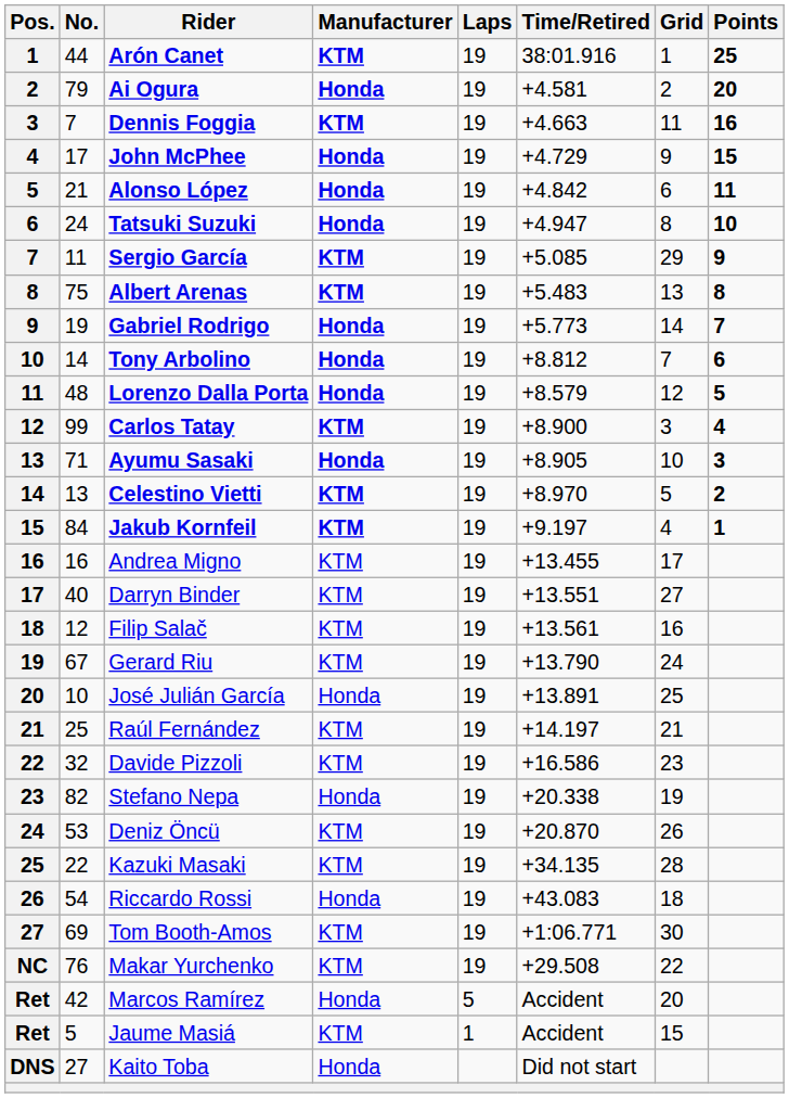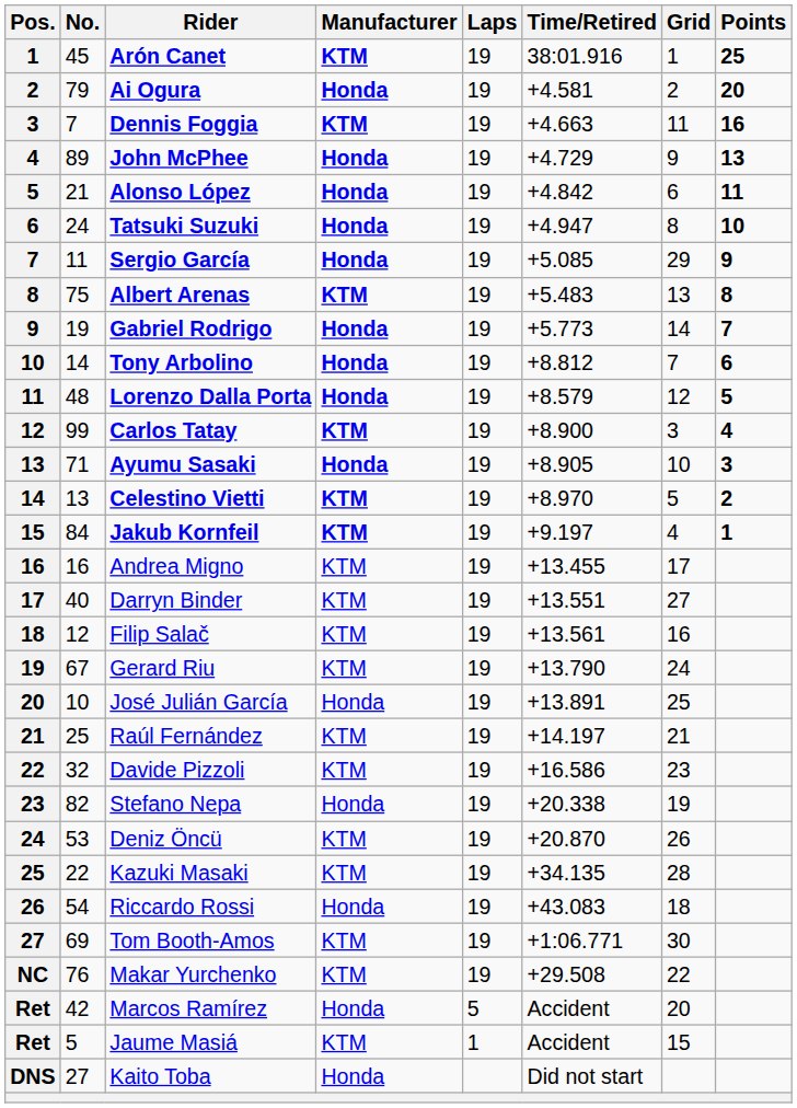 <table class="wikitable" style="font-size: 95%;">
 <tr>
 <th>Pos.</th>
 <th>No.</th>
 <th>Rider</th>
 <th>Manufacturer</th>
 <th>Laps</th>
 <th>Time/Retired</th>
 <th>Grid</th>
 <th>Points</th>
 </tr>
 <tr>
 <th>1</th>
-<td>44</td>
+<td>45</td>
 <td> <strong><a href='#'>Arón Canet</a></strong></td>
 <td><strong><a href='#'>KTM</a></strong></td>
 <td>19</td>
 <td>38:01.916</td>
 <td>1</td>
 <td><strong>25</strong></td>
 </tr>
 <tr>
 <th>2</th>
 <td>79</td>
 <td> <strong><a href='#'>Ai Ogura</a></strong></td>
 <td><strong><a href='#'>Honda</a></strong></td>
 <td>19</td>
 <td>+4.581</td>
 <td>2</td>
 <td><strong>20</strong></td>
 </tr>
 <tr>
 <th>3</th>
 <td>7</td>
 <td> <strong><a href='#'>Dennis Foggia</a></strong></td>
 <td><strong><a href='#'>KTM</a></strong></td>
 <td>19</td>
 <td>+4.663</td>
 <td>11</td>
 <td><strong>16</strong></td>
 </tr>
 <tr>
 <th>4</th>
-<td>17</td>
+<td>89</td>
 <td> <strong><a href='#'>John McPhee</a></strong></td>
 <td><strong><a href='#'>Honda</a></strong></td>
 <td>19</td>
 <td>+4.729</td>
 <td>9</td>
-<td><strong>15</strong></td>
+<td><strong>13</strong></td>
 </tr>
 <tr>
 <th>5</th>
 <td>21</td>
 <td> <strong><a href='#'>Alonso López</a></strong></td>
 <td><strong><a href='#'>Honda</a></strong></td>
 <td>19</td>
 <td>+4.842</td>
 <td>6</td>
 <td><strong>11</strong></td>
 </tr>
 <tr>
 <th>6</th>
 <td>24</td>
 <td> <strong><a href='#'>Tatsuki Suzuki</a></strong></td>
 <td><strong><a href='#'>Honda</a></strong></td>
 <td>19</td>
 <td>+4.947</td>
 <td>8</td>
 <td><strong>10</strong></td>
 </tr>
 <tr>
 <th>7</th>
 <td>11</td>
 <td> <strong><a href='#'>Sergio García</a></strong></td>
-<td><strong><a href='#'>KTM</a></strong></td>
+<td><strong><a href='#'>Honda</a></strong></td>
 <td>19</td>
 <td>+5.085</td>
 <td>29</td>
 <td><strong>9</strong></td>
 </tr>
 <tr>
 <th>8</th>
 <td>75</td>
 <td> <strong><a href='#'>Albert Arenas</a></strong></td>
 <td><strong><a href='#'>KTM</a></strong></td>
 <td>19</td>
 <td>+5.483</td>
 <td>13</td>
 <td><strong>8</strong></td>
 </tr>
 <tr>
 <th>9</th>
 <td>19</td>
 <td> <strong><a href='#'>Gabriel Rodrigo</a></strong></td>
 <td><strong><a href='#'>Honda</a></strong></td>
 <td>19</td>
 <td>+5.773</td>
 <td>14</td>
 <td><strong>7</strong></td>
 </tr>
 <tr>
 <th>10</th>
 <td>14</td>
 <td> <strong><a href='#'>Tony Arbolino</a></strong></td>
 <td><strong><a href='#'>Honda</a></strong></td>
 <td>19</td>
 <td>+8.812</td>
 <td>7</td>
 <td><strong>6</strong></td>
 </tr>
 <tr>
 <th>11</th>
 <td>48</td>
 <td> <strong><a href='#'>Lorenzo Dalla Porta</a></strong></td>
 <td><strong><a href='#'>Honda</a></strong></td>
 <td>19</td>
 <td>+8.579</td>
 <td>12</td>
 <td><strong>5</strong></td>
 </tr>
 <tr>
 <th>12</th>
 <td>99</td>
 <td> <strong><a href='#'>Carlos Tatay</a></strong></td>
 <td><strong><a href='#'>KTM</a></strong></td>
 <td>19</td>
 <td>+8.900</td>
 <td>3</td>
 <td><strong>4</strong></td>
 </tr>
 <tr>
 <th>13</th>
 <td>71</td>
 <td> <strong><a href='#'>Ayumu Sasaki</a></strong></td>
 <td><strong><a href='#'>Honda</a></strong></td>
 <td>19</td>
 <td>+8.905</td>
 <td>10</td>
 <td><strong>3</strong></td>
 </tr>
 <tr>
 <th>14</th>
 <td>13</td>
 <td> <strong><a href='#'>Celestino Vietti</a></strong></td>
 <td><strong><a href='#'>KTM</a></strong></td>
 <td>19</td>
 <td>+8.970</td>
 <td>5</td>
 <td><strong>2</strong></td>
 </tr>
 <tr>
 <th>15</th>
 <td>84</td>
 <td> <strong><a href='#'>Jakub Kornfeil</a></strong></td>
 <td><strong><a href='#'>KTM</a></strong></td>
 <td>19</td>
 <td>+9.197</td>
 <td>4</td>
 <td><strong>1</strong></td>
 </tr>
 <tr>
 <th>16</th>
 <td>16</td>
 <td> <a href='#'>Andrea Migno</a></td>
 <td><a href='#'>KTM</a></td>
 <td>19</td>
 <td>+13.455</td>
 <td>17</td>
 <td></td>
 </tr>
 <tr>
 <th>17</th>
 <td>40</td>
 <td> <a href='#'>Darryn Binder</a></td>
 <td><a href='#'>KTM</a></td>
 <td>19</td>
 <td>+13.551</td>
 <td>27</td>
 <td></td>
 </tr>
 <tr>
 <th>18</th>
 <td>12</td>
 <td> <a href='#'>Filip Salač</a></td>
 <td><a href='#'>KTM</a></td>
 <td>19</td>
 <td>+13.561</td>
 <td>16</td>
 <td></td>
 </tr>
 <tr>
 <th>19</th>
 <td>67</td>
 <td> <a href='#'>Gerard Riu</a></td>
 <td><a href='#'>KTM</a></td>
 <td>19</td>
 <td>+13.790</td>
 <td>24</td>
 <td></td>
 </tr>
 <tr>
 <th>20</th>
 <td>10</td>
 <td> <a href='#'>José Julián García</a></td>
 <td><a href='#'>Honda</a></td>
 <td>19</td>
 <td>+13.891</td>
 <td>25</td>
 <td></td>
 </tr>
 <tr>
 <th>21</th>
 <td>25</td>
 <td> <a href='#'>Raúl Fernández</a></td>
 <td><a href='#'>KTM</a></td>
 <td>19</td>
 <td>+14.197</td>
 <td>21</td>
 <td></td>
 </tr>
 <tr>
 <th>22</th>
 <td>32</td>
 <td> <a href='#'>Davide Pizzoli</a></td>
 <td><a href='#'>KTM</a></td>
 <td>19</td>
 <td>+16.586</td>
 <td>23</td>
 <td></td>
 </tr>
 <tr>
 <th>23</th>
 <td>82</td>
 <td> <a href='#'>Stefano Nepa</a></td>
 <td><a href='#'>Honda</a></td>
 <td>19</td>
 <td>+20.338</td>
 <td>19</td>
 <td></td>
 </tr>
 <tr>
 <th>24</th>
 <td>53</td>
 <td> <a href='#'>Deniz Öncü</a></td>
 <td><a href='#'>KTM</a></td>
 <td>19</td>
 <td>+20.870</td>
 <td>26</td>
 <td></td>
 </tr>
 <tr>
 <th>25</th>
 <td>22</td>
 <td> <a href='#'>Kazuki Masaki</a></td>
 <td><a href='#'>KTM</a></td>
 <td>19</td>
 <td>+34.135</td>
 <td>28</td>
 <td></td>
 </tr>
 <tr>
 <th>26</th>
 <td>54</td>
 <td> <a href='#'>Riccardo Rossi</a></td>
 <td><a href='#'>Honda</a></td>
 <td>19</td>
 <td>+43.083</td>
 <td>18</td>
 <td></td>
 </tr>
 <tr>
 <th>27</th>
 <td>69</td>
 <td> <a href='#'>Tom Booth-Amos</a></td>
 <td><a href='#'>KTM</a></td>
 <td>19</td>
 <td>+1:06.771</td>
 <td>30</td>
 <td></td>
 </tr>
 <tr>
 <th>NC</th>
 <td>76</td>
 <td> <a href='#'>Makar Yurchenko</a></td>
 <td><a href='#'>KTM</a></td>
 <td>19</td>
 <td>+29.508</td>
 <td>22</td>
 <td></td>
 </tr>
 <tr>
 <th>Ret</th>
 <td>42</td>
 <td> <a href='#'>Marcos Ramírez</a></td>
 <td><a href='#'>Honda</a></td>
 <td>5</td>
 <td>Accident</td>
 <td>20</td>
 <td></td>
 </tr>
 <tr>
 <th>Ret</th>
 <td>5</td>
 <td> <a href='#'>Jaume Masiá</a></td>
 <td><a href='#'>KTM</a></td>
 <td>1</td>
 <td>Accident</td>
 <td>15</td>
 <td></td>
 </tr>
 <tr>
 <th>DNS</th>
 <td>27</td>
 <td> <a href='#'>Kaito Toba</a></td>
 <td><a href='#'>Honda</a></td>
 <td></td>
 <td>Did not start</td>
 <td></td>
 <td></td>
 </tr>
 <tr>
 <th colspan=8></th>
 </tr>
 </table>
